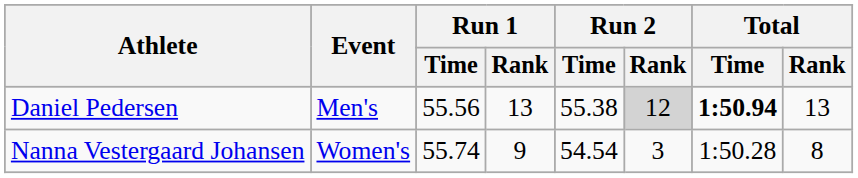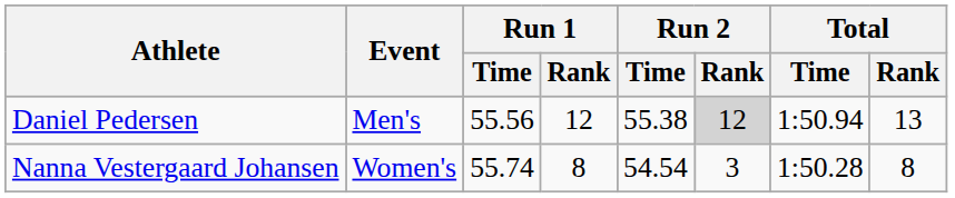 <table class="wikitable" style="font-size:90%">
 <tr>
 <th rowspan="2">Athlete</th>
 <th rowspan="2">Event</th>
 <th colspan="2">Run 1</th>
 <th colspan="2">Run 2</th>
 <th colspan="2">Total</th>
 </tr>
 <tr style="font-size:95%">
 <th>Time</th>
 <th>Rank</th>
 <th>Time</th>
 <th>Rank</th>
 <th>Time</th>
 <th>Rank</th>
 </tr>
 <tr align=center>
 <td align=left><a href='#'>Daniel Pedersen</a></td>
 <td align=left><a href='#'>Men's</a></td>
 <td>55.56</td>
-<td>13</td>
+<td>12</td>
 <td>55.38</td>
 <td style="background: lightgrey;">12</td>
-<td><strong>1:50.94</strong></td>
+<td>1:50.94</td>
 <td>13</td>
 </tr>
 <tr align=center>
 <td align=left><a href='#'>Nanna Vestergaard Johansen</a></td>
 <td align=left><a href='#'>Women's</a></td>
 <td>55.74</td>
-<td>9</td>
+<td>8</td>
 <td>54.54</td>
 <td>3</td>
 <td>1:50.28</td>
 <td>8</td>
 </tr>
 </table>
